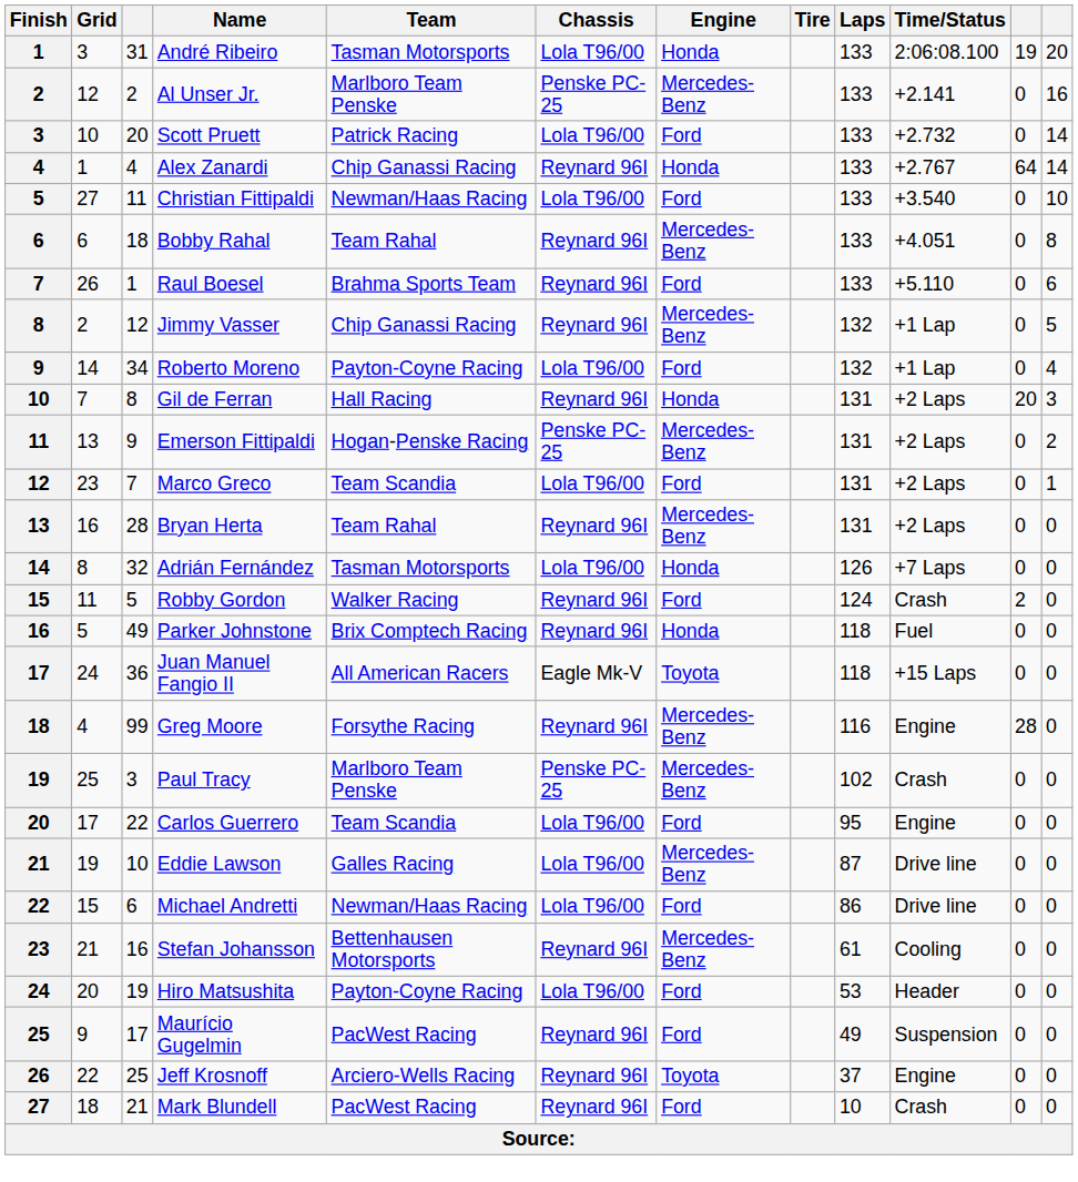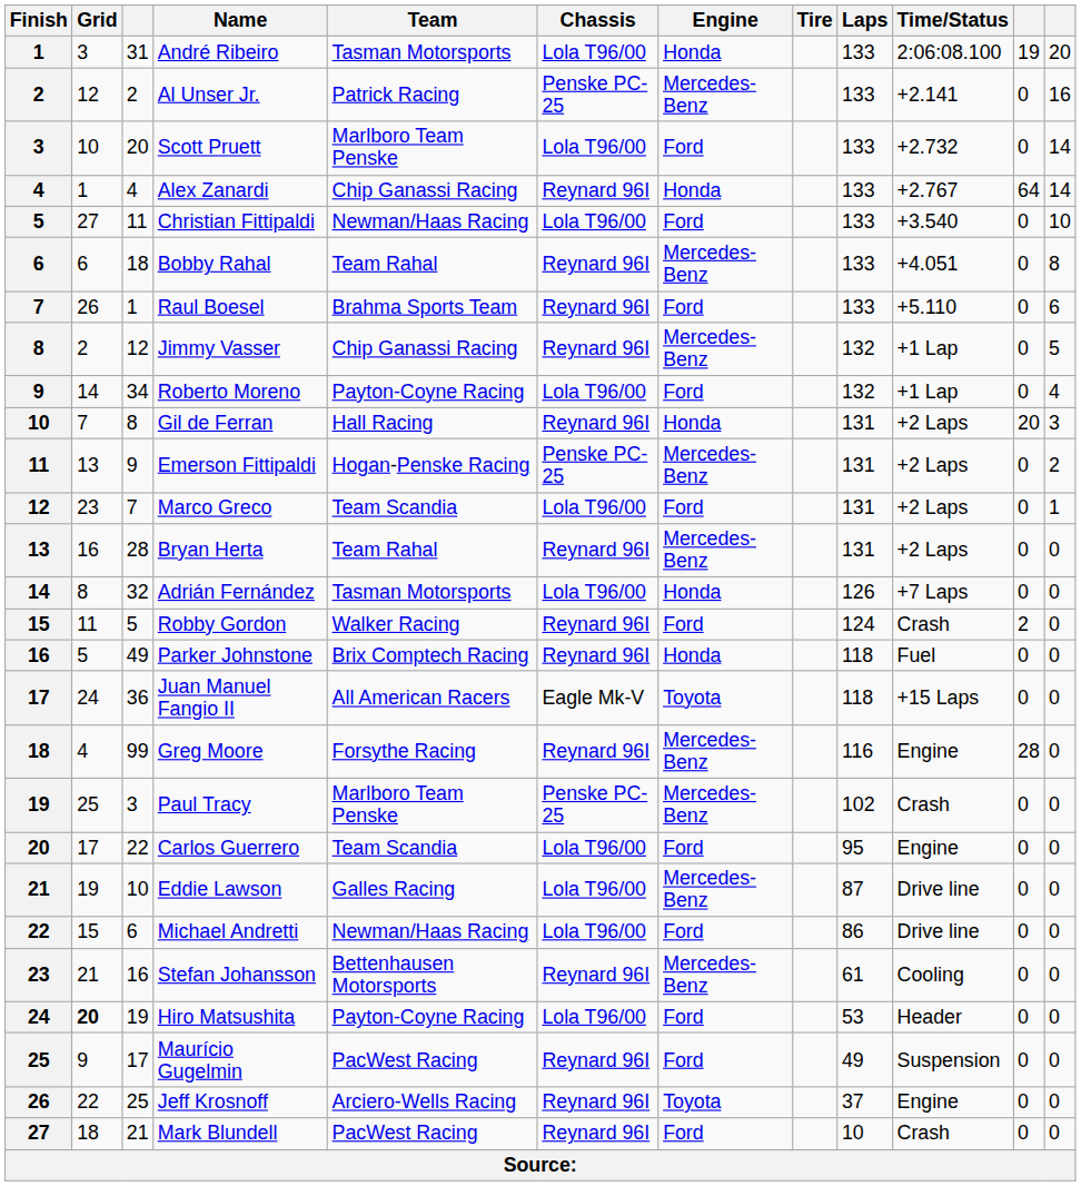 <table class="wikitable">
 <tr>
 <th>Finish</th>
 <th>Grid</th>
 <th></th>
 <th>Name</th>
 <th>Team</th>
 <th>Chassis</th>
 <th>Engine</th>
 <th>Tire</th>
 <th>Laps</th>
 <th>Time/Status</th>
 <th></th>
 <th></th>
 </tr>
 <tr>
 <th>1</th>
 <td>3</td>
 <td>31</td>
 <td> <a href='#'>André Ribeiro</a></td>
 <td><a href='#'>Tasman Motorsports</a></td>
 <td><a href='#'>Lola T96/00</a></td>
 <td><a href='#'>Honda</a></td>
 <td></td>
 <td>133</td>
 <td>2:06:08.100</td>
 <td>19</td>
 <td>20</td>
 </tr>
 <tr>
 <th>2</th>
 <td>12</td>
 <td>2</td>
 <td> <a href='#'>Al Unser Jr.</a></td>
-<td><a href='#'>Marlboro Team Penske</a></td>
+<td><a href='#'>Patrick Racing</a></td>
 <td><a href='#'>Penske PC-25</a></td>
 <td><a href='#'>Mercedes-Benz</a></td>
 <td></td>
 <td>133</td>
 <td>+2.141</td>
 <td>0</td>
 <td>16</td>
 </tr>
 <tr>
 <th>3</th>
 <td>10</td>
 <td>20</td>
 <td> <a href='#'>Scott Pruett</a></td>
-<td><a href='#'>Patrick Racing</a></td>
+<td><a href='#'>Marlboro Team Penske</a></td>
 <td><a href='#'>Lola T96/00</a></td>
 <td><a href='#'>Ford</a></td>
 <td></td>
 <td>133</td>
 <td>+2.732</td>
 <td>0</td>
 <td>14</td>
 </tr>
 <tr>
 <th>4</th>
 <td>1</td>
 <td>4</td>
 <td> <a href='#'>Alex Zanardi</a></td>
 <td><a href='#'>Chip Ganassi Racing</a></td>
 <td><a href='#'>Reynard 96I</a></td>
 <td><a href='#'>Honda</a></td>
 <td></td>
 <td>133</td>
 <td>+2.767</td>
 <td>64</td>
 <td>14</td>
 </tr>
 <tr>
 <th>5</th>
 <td>27</td>
 <td>11</td>
 <td> <a href='#'>Christian Fittipaldi</a></td>
 <td><a href='#'>Newman/Haas Racing</a></td>
 <td><a href='#'>Lola T96/00</a></td>
 <td><a href='#'>Ford</a></td>
 <td></td>
 <td>133</td>
 <td>+3.540</td>
 <td>0</td>
 <td>10</td>
 </tr>
 <tr>
 <th>6</th>
 <td>6</td>
 <td>18</td>
 <td> <a href='#'>Bobby Rahal</a></td>
 <td><a href='#'>Team Rahal</a></td>
 <td><a href='#'>Reynard 96I</a></td>
 <td><a href='#'>Mercedes-Benz</a></td>
 <td></td>
 <td>133</td>
 <td>+4.051</td>
 <td>0</td>
 <td>8</td>
 </tr>
 <tr>
 <th>7</th>
 <td>26</td>
 <td>1</td>
 <td> <a href='#'>Raul Boesel</a></td>
 <td><a href='#'>Brahma Sports Team</a></td>
 <td><a href='#'>Reynard 96I</a></td>
 <td><a href='#'>Ford</a></td>
 <td></td>
 <td>133</td>
 <td>+5.110</td>
 <td>0</td>
 <td>6</td>
 </tr>
 <tr>
 <th>8</th>
 <td>2</td>
 <td>12</td>
 <td> <a href='#'>Jimmy Vasser</a></td>
 <td><a href='#'>Chip Ganassi Racing</a></td>
 <td><a href='#'>Reynard 96I</a></td>
 <td><a href='#'>Mercedes-Benz</a></td>
 <td></td>
 <td>132</td>
 <td>+1 Lap</td>
 <td>0</td>
 <td>5</td>
 </tr>
 <tr>
 <th>9</th>
 <td>14</td>
 <td>34</td>
 <td> <a href='#'>Roberto Moreno</a></td>
 <td><a href='#'>Payton-Coyne Racing</a></td>
 <td><a href='#'>Lola T96/00</a></td>
 <td><a href='#'>Ford</a></td>
 <td></td>
 <td>132</td>
 <td>+1 Lap</td>
 <td>0</td>
 <td>4</td>
 </tr>
 <tr>
 <th>10</th>
 <td>7</td>
 <td>8</td>
 <td> <a href='#'>Gil de Ferran</a></td>
 <td><a href='#'>Hall Racing</a></td>
 <td><a href='#'>Reynard 96I</a></td>
 <td><a href='#'>Honda</a></td>
 <td></td>
 <td>131</td>
 <td>+2 Laps</td>
 <td>20</td>
 <td>3</td>
 </tr>
 <tr>
 <th>11</th>
 <td>13</td>
 <td>9</td>
 <td> <a href='#'>Emerson Fittipaldi</a></td>
 <td><a href='#'>Hogan</a>-<a href='#'>Penske Racing</a></td>
 <td><a href='#'>Penske PC-25</a></td>
 <td><a href='#'>Mercedes-Benz</a></td>
 <td></td>
 <td>131</td>
 <td>+2 Laps</td>
 <td>0</td>
 <td>2</td>
 </tr>
 <tr>
 <th>12</th>
 <td>23</td>
 <td>7</td>
 <td> <a href='#'>Marco Greco</a></td>
 <td><a href='#'>Team Scandia</a></td>
 <td><a href='#'>Lola T96/00</a></td>
 <td><a href='#'>Ford</a></td>
 <td></td>
 <td>131</td>
 <td>+2 Laps</td>
 <td>0</td>
 <td>1</td>
 </tr>
 <tr>
 <th>13</th>
 <td>16</td>
 <td>28</td>
 <td> <a href='#'>Bryan Herta</a></td>
 <td><a href='#'>Team Rahal</a></td>
 <td><a href='#'>Reynard 96I</a></td>
 <td><a href='#'>Mercedes-Benz</a></td>
 <td></td>
 <td>131</td>
 <td>+2 Laps</td>
 <td>0</td>
 <td>0</td>
 </tr>
 <tr>
 <th>14</th>
 <td>8</td>
 <td>32</td>
 <td> <a href='#'>Adrián Fernández</a></td>
 <td><a href='#'>Tasman Motorsports</a></td>
 <td><a href='#'>Lola T96/00</a></td>
 <td><a href='#'>Honda</a></td>
 <td></td>
 <td>126</td>
 <td>+7 Laps</td>
 <td>0</td>
 <td>0</td>
 </tr>
 <tr>
 <th>15</th>
 <td>11</td>
 <td>5</td>
 <td> <a href='#'>Robby Gordon</a></td>
 <td><a href='#'>Walker Racing</a></td>
 <td><a href='#'>Reynard 96I</a></td>
 <td><a href='#'>Ford</a></td>
 <td></td>
 <td>124</td>
 <td>Crash</td>
 <td>2</td>
 <td>0</td>
 </tr>
 <tr>
 <th>16</th>
 <td>5</td>
 <td>49</td>
 <td> <a href='#'>Parker Johnstone</a></td>
 <td><a href='#'>Brix Comptech Racing</a></td>
 <td><a href='#'>Reynard 96I</a></td>
 <td><a href='#'>Honda</a></td>
 <td></td>
 <td>118</td>
 <td>Fuel</td>
 <td>0</td>
 <td>0</td>
 </tr>
 <tr>
 <th>17</th>
 <td>24</td>
 <td>36</td>
 <td> <a href='#'>Juan Manuel Fangio II</a></td>
 <td><a href='#'>All American Racers</a></td>
 <td>Eagle Mk-V</td>
 <td><a href='#'>Toyota</a></td>
 <td></td>
 <td>118</td>
 <td>+15 Laps</td>
 <td>0</td>
 <td>0</td>
 </tr>
 <tr>
 <th>18</th>
 <td>4</td>
 <td>99</td>
 <td> <a href='#'>Greg Moore</a></td>
 <td><a href='#'>Forsythe Racing</a></td>
 <td><a href='#'>Reynard 96I</a></td>
 <td><a href='#'>Mercedes-Benz</a></td>
 <td></td>
 <td>116</td>
 <td>Engine</td>
 <td>28</td>
 <td>0</td>
 </tr>
 <tr>
 <th>19</th>
 <td>25</td>
 <td>3</td>
 <td> <a href='#'>Paul Tracy</a></td>
 <td><a href='#'>Marlboro Team Penske</a></td>
 <td><a href='#'>Penske PC-25</a></td>
 <td><a href='#'>Mercedes-Benz</a></td>
 <td></td>
 <td>102</td>
 <td>Crash</td>
 <td>0</td>
 <td>0</td>
 </tr>
 <tr>
 <th>20</th>
 <td>17</td>
 <td>22</td>
 <td> <a href='#'>Carlos Guerrero</a></td>
 <td><a href='#'>Team Scandia</a></td>
 <td><a href='#'>Lola T96/00</a></td>
 <td><a href='#'>Ford</a></td>
 <td></td>
 <td>95</td>
 <td>Engine</td>
 <td>0</td>
 <td>0</td>
 </tr>
 <tr>
 <th>21</th>
 <td>19</td>
 <td>10</td>
 <td> <a href='#'>Eddie Lawson</a></td>
 <td><a href='#'>Galles Racing</a></td>
 <td><a href='#'>Lola T96/00</a></td>
 <td><a href='#'>Mercedes-Benz</a></td>
 <td></td>
 <td>87</td>
 <td>Drive line</td>
 <td>0</td>
 <td>0</td>
 </tr>
 <tr>
 <th>22</th>
 <td>15</td>
 <td>6</td>
 <td> <a href='#'>Michael Andretti</a></td>
 <td><a href='#'>Newman/Haas Racing</a></td>
 <td><a href='#'>Lola T96/00</a></td>
 <td><a href='#'>Ford</a></td>
 <td></td>
 <td>86</td>
 <td>Drive line</td>
 <td>0</td>
 <td>0</td>
 </tr>
 <tr>
 <th>23</th>
 <td>21</td>
 <td>16</td>
 <td> <a href='#'>Stefan Johansson</a></td>
 <td><a href='#'>Bettenhausen Motorsports</a></td>
 <td><a href='#'>Reynard 96I</a></td>
 <td><a href='#'>Mercedes-Benz</a></td>
 <td></td>
 <td>61</td>
 <td>Cooling</td>
 <td>0</td>
 <td>0</td>
 </tr>
 <tr>
 <th>24</th>
-<td>20</td>
+<td><strong>20</strong></td>
 <td>19</td>
 <td> <a href='#'>Hiro Matsushita</a></td>
 <td><a href='#'>Payton-Coyne Racing</a></td>
 <td><a href='#'>Lola T96/00</a></td>
 <td><a href='#'>Ford</a></td>
 <td></td>
 <td>53</td>
 <td>Header</td>
 <td>0</td>
 <td>0</td>
 </tr>
 <tr>
 <th>25</th>
 <td>9</td>
 <td>17</td>
 <td> <a href='#'>Maurício Gugelmin</a></td>
 <td><a href='#'>PacWest Racing</a></td>
 <td><a href='#'>Reynard 96I</a></td>
 <td><a href='#'>Ford</a></td>
 <td></td>
 <td>49</td>
 <td>Suspension</td>
 <td>0</td>
 <td>0</td>
 </tr>
 <tr>
 <th>26</th>
 <td>22</td>
 <td>25</td>
 <td> <a href='#'>Jeff Krosnoff</a></td>
 <td><a href='#'>Arciero-Wells Racing</a></td>
 <td><a href='#'>Reynard 96I</a></td>
 <td><a href='#'>Toyota</a></td>
 <td></td>
 <td>37</td>
 <td>Engine</td>
 <td>0</td>
 <td>0</td>
 </tr>
 <tr>
 <th>27</th>
 <td>18</td>
 <td>21</td>
 <td> <a href='#'>Mark Blundell</a></td>
 <td><a href='#'>PacWest Racing</a></td>
 <td><a href='#'>Reynard 96I</a></td>
 <td><a href='#'>Ford</a></td>
 <td></td>
 <td>10</td>
 <td>Crash</td>
 <td>0</td>
 <td>0</td>
 </tr>
 <tr>
 <th colspan=12>Source:</th>
 </tr>
 </table>
